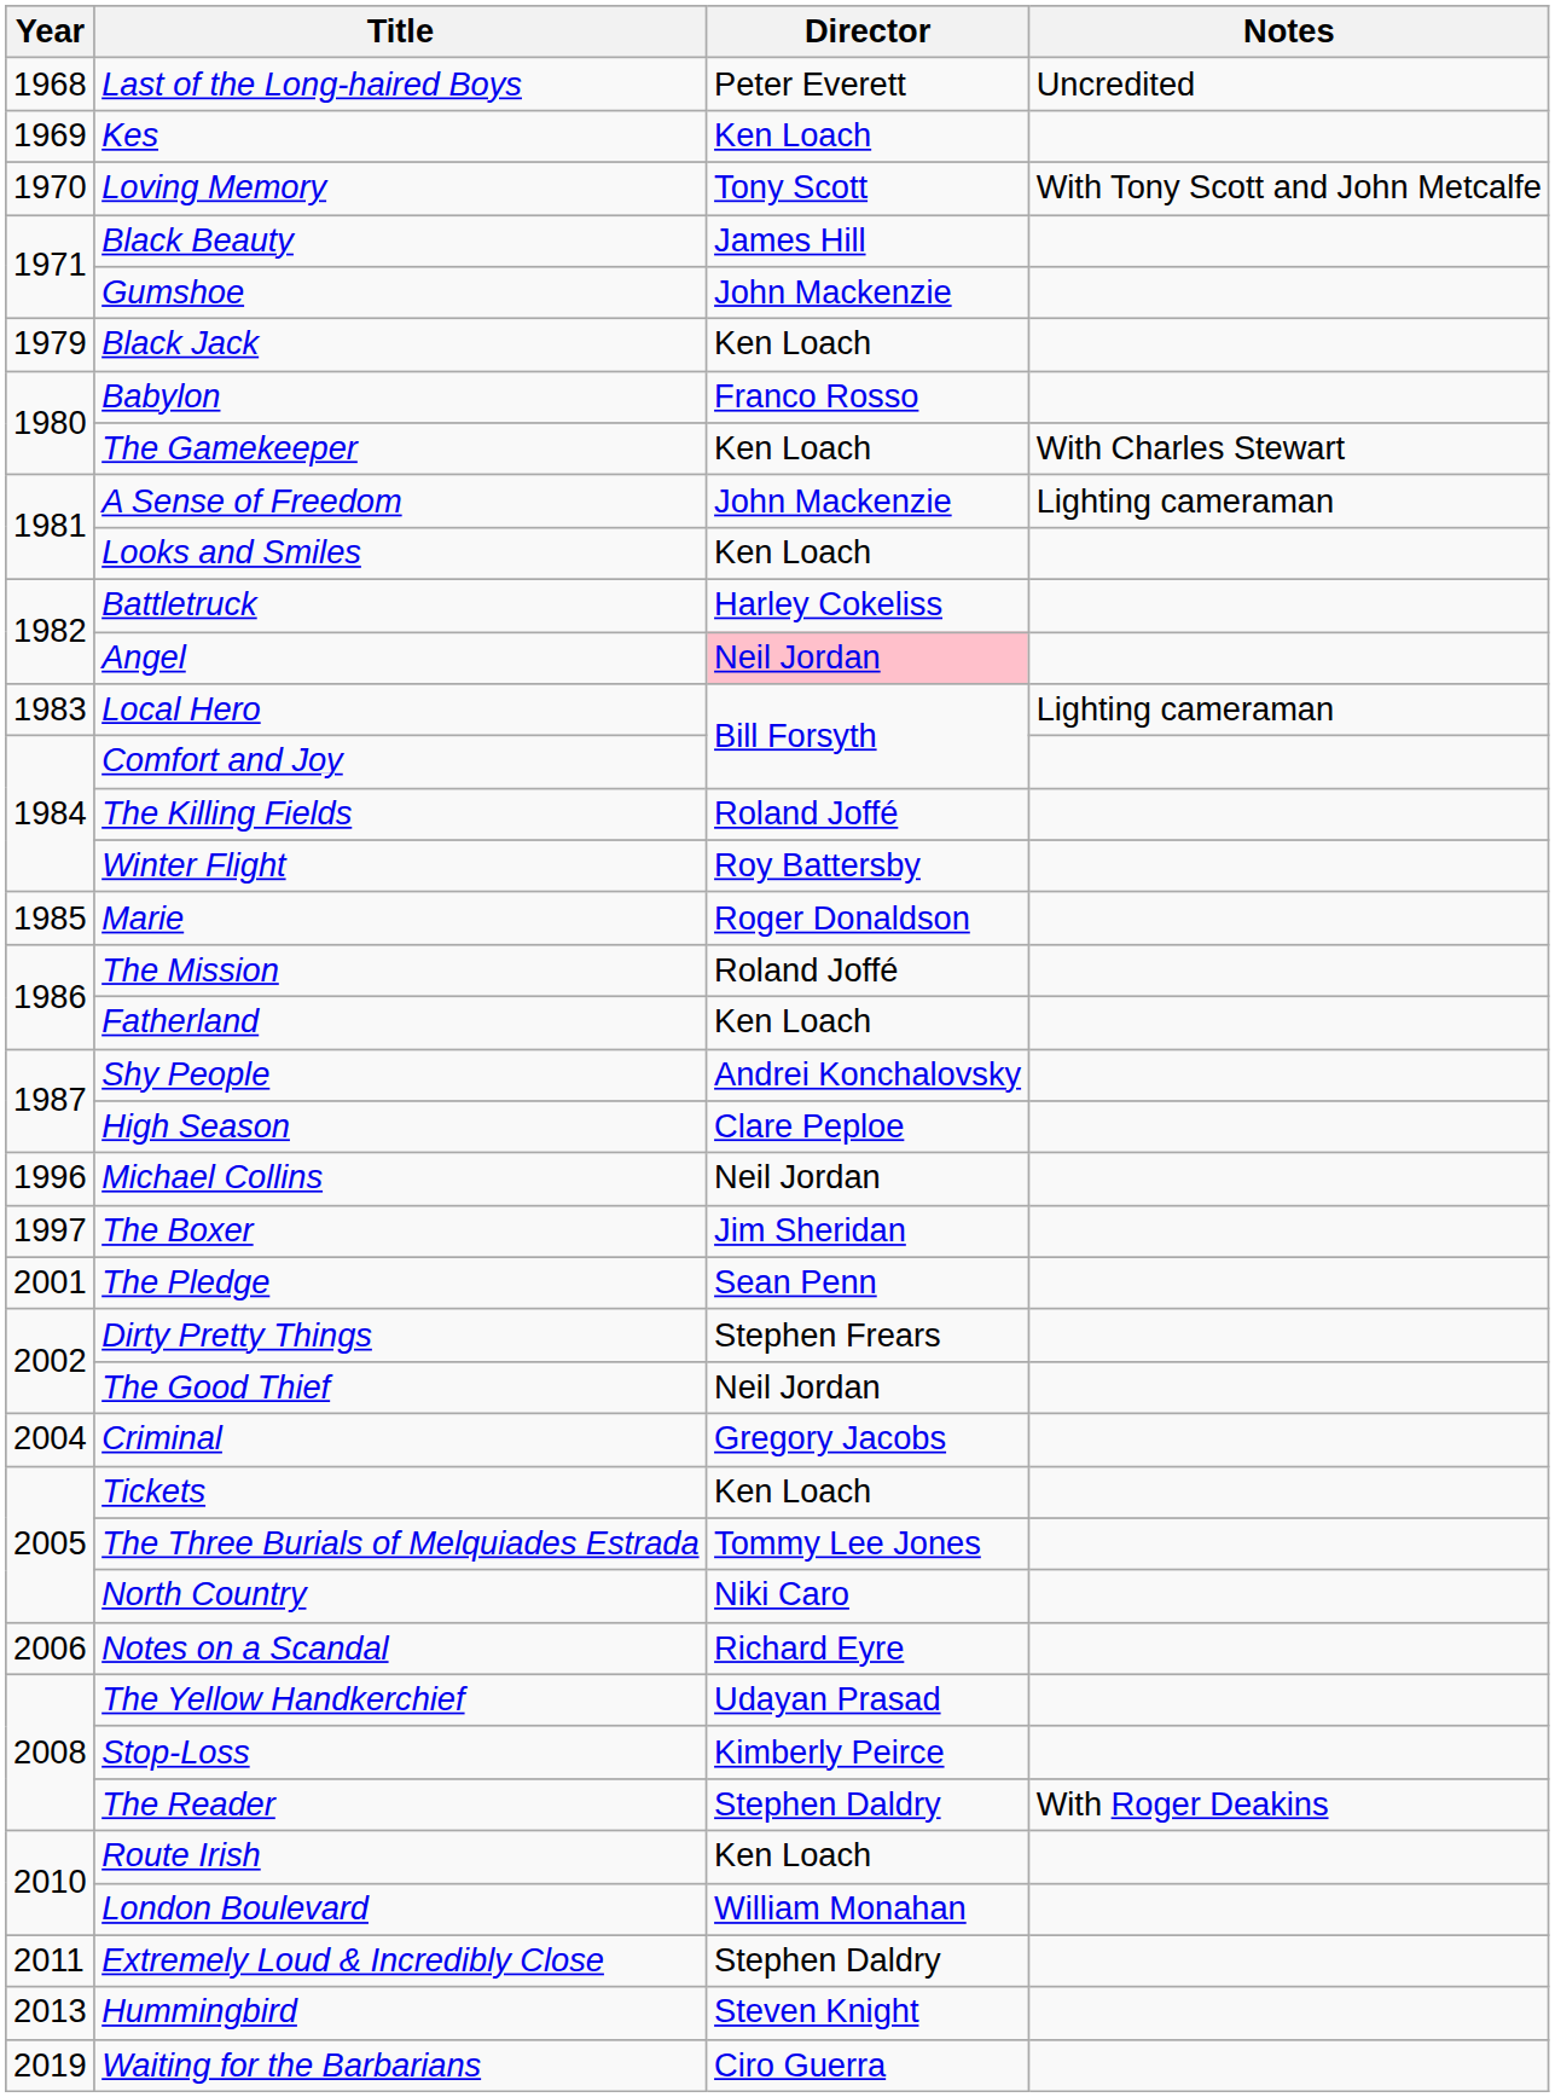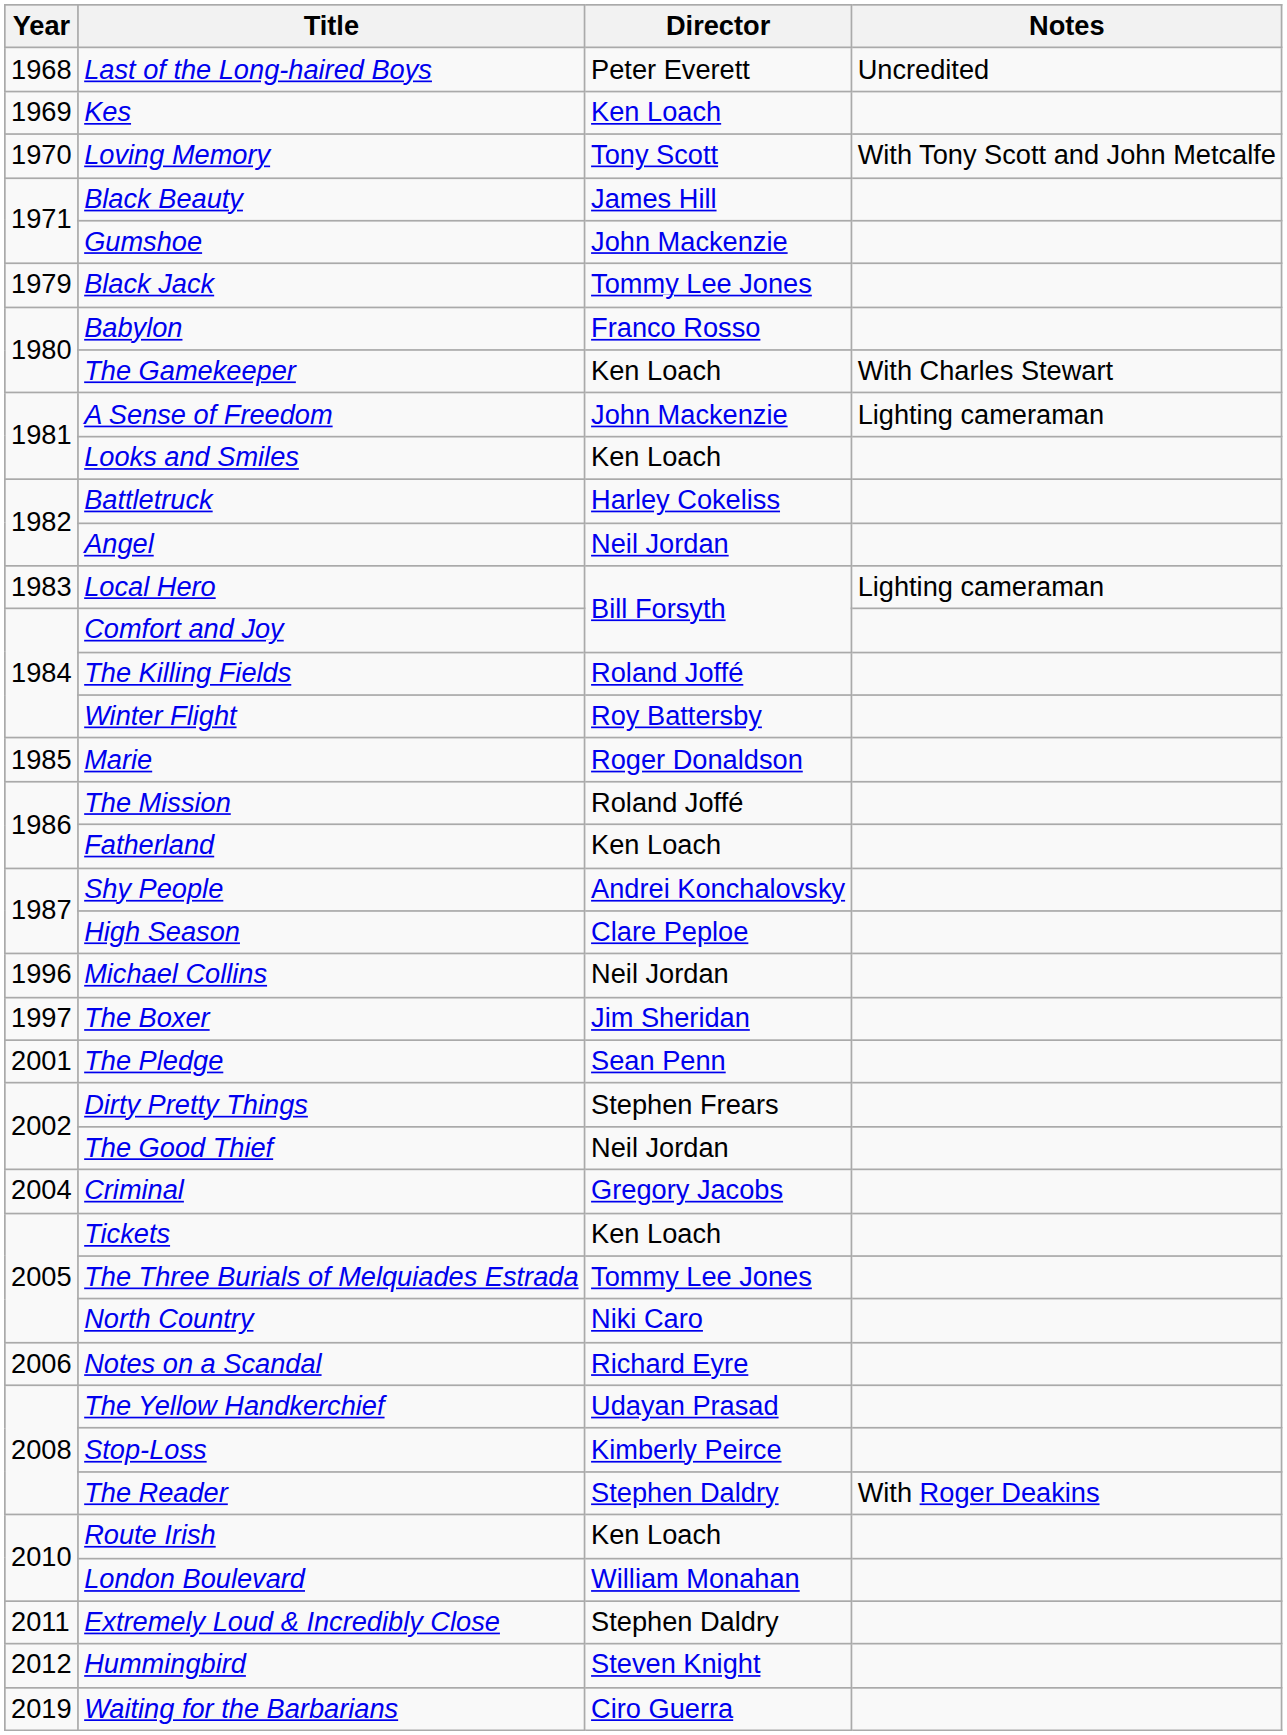 <table class="wikitable">
 <tr>
 <th>Year</th>
 <th>Title</th>
 <th>Director</th>
 <th>Notes</th>
 </tr>
 <tr>
 <td>1968</td>
 <td><em><a href='#'>Last of the Long-haired Boys</a></em></td>
 <td>Peter Everett</td>
 <td>Uncredited</td>
 </tr>
 <tr>
 <td>1969</td>
 <td><em><a href='#'>Kes</a></em></td>
 <td><a href='#'>Ken Loach</a></td>
 <td></td>
 </tr>
 <tr>
 <td>1970</td>
 <td><em><a href='#'>Loving Memory</a></em></td>
 <td><a href='#'>Tony Scott</a></td>
 <td>With Tony Scott and John Metcalfe</td>
 </tr>
 <tr>
 <td rowspan=2>1971</td>
 <td><em><a href='#'>Black Beauty</a></em></td>
 <td><a href='#'>James Hill</a></td>
 <td></td>
 </tr>
 <tr>
 <td><em><a href='#'>Gumshoe</a></em></td>
 <td><a href='#'>John Mackenzie</a></td>
 <td></td>
 </tr>
 <tr>
 <td>1979</td>
 <td><em><a href='#'>Black Jack</a></em></td>
-<td>Ken Loach</td>
+<td><a href='#'>Tommy Lee Jones</a></td>
 <td></td>
 </tr>
 <tr>
 <td rowspan=2>1980</td>
 <td><em><a href='#'>Babylon</a></em></td>
 <td><a href='#'>Franco Rosso</a></td>
 <td></td>
 </tr>
 <tr>
 <td><em><a href='#'>The Gamekeeper</a></em></td>
 <td>Ken Loach</td>
 <td>With Charles Stewart</td>
 </tr>
 <tr>
 <td rowspan=2>1981</td>
 <td><em><a href='#'>A Sense of Freedom</a></em></td>
 <td><a href='#'>John Mackenzie</a></td>
 <td>Lighting cameraman</td>
 </tr>
 <tr>
 <td><em><a href='#'>Looks and Smiles</a></em></td>
 <td>Ken Loach</td>
 <td></td>
 </tr>
 <tr>
 <td rowspan=2>1982</td>
 <td><em><a href='#'>Battletruck</a></em></td>
 <td><a href='#'>Harley Cokeliss</a></td>
 <td></td>
 </tr>
 <tr>
 <td><em><a href='#'>Angel</a></em></td>
-<td style="background: pink;"><a href='#'>Neil Jordan</a></td>
+<td><a href='#'>Neil Jordan</a></td>
 <td></td>
 </tr>
 <tr>
 <td>1983</td>
 <td><em><a href='#'>Local Hero</a></em></td>
 <td rowspan=2><a href='#'>Bill Forsyth</a></td>
 <td>Lighting cameraman</td>
 </tr>
 <tr>
 <td rowspan=3>1984</td>
 <td><em><a href='#'>Comfort and Joy</a></em></td>
 <td></td>
 </tr>
 <tr>
 <td><em><a href='#'>The Killing Fields</a></em></td>
 <td><a href='#'>Roland Joffé</a></td>
 <td></td>
 </tr>
 <tr>
 <td><em><a href='#'>Winter Flight</a></em></td>
 <td><a href='#'>Roy Battersby</a></td>
 <td></td>
 </tr>
 <tr>
 <td>1985</td>
 <td><em><a href='#'>Marie</a></em></td>
 <td><a href='#'>Roger Donaldson</a></td>
 <td></td>
 </tr>
 <tr>
 <td rowspan=2>1986</td>
 <td><em><a href='#'>The Mission</a></em></td>
 <td>Roland Joffé</td>
 <td></td>
 </tr>
 <tr>
 <td><em><a href='#'>Fatherland</a></em></td>
 <td>Ken Loach</td>
 <td></td>
 </tr>
 <tr>
 <td rowspan=2>1987</td>
 <td><em><a href='#'>Shy People</a></em></td>
 <td><a href='#'>Andrei Konchalovsky</a></td>
 <td></td>
 </tr>
 <tr>
 <td><em><a href='#'>High Season</a></em></td>
 <td><a href='#'>Clare Peploe</a></td>
 <td></td>
 </tr>
 <tr>
 <td>1996</td>
 <td><em><a href='#'>Michael Collins</a></em></td>
 <td>Neil Jordan</td>
 <td></td>
 </tr>
 <tr>
 <td>1997</td>
 <td><em><a href='#'>The Boxer</a></em></td>
 <td><a href='#'>Jim Sheridan</a></td>
 <td></td>
 </tr>
 <tr>
 <td>2001</td>
 <td><em><a href='#'>The Pledge</a></em></td>
 <td><a href='#'>Sean Penn</a></td>
 <td></td>
 </tr>
 <tr>
 <td rowspan=2>2002</td>
 <td><em><a href='#'>Dirty Pretty Things</a></em></td>
 <td>Stephen Frears</td>
 <td></td>
 </tr>
 <tr>
 <td><em><a href='#'>The Good Thief</a></em></td>
 <td>Neil Jordan</td>
 <td></td>
 </tr>
 <tr>
 <td>2004</td>
 <td><em><a href='#'>Criminal</a></em></td>
 <td><a href='#'>Gregory Jacobs</a></td>
 <td></td>
 </tr>
 <tr>
 <td rowspan=3>2005</td>
 <td><em><a href='#'>Tickets</a></em></td>
 <td>Ken Loach</td>
 <td></td>
 </tr>
 <tr>
 <td><em><a href='#'>The Three Burials of Melquiades Estrada</a></em></td>
 <td><a href='#'>Tommy Lee Jones</a></td>
 <td></td>
 </tr>
 <tr>
 <td><em><a href='#'>North Country</a></em></td>
 <td><a href='#'>Niki Caro</a></td>
 <td></td>
 </tr>
 <tr>
 <td>2006</td>
 <td><em><a href='#'>Notes on a Scandal</a></em></td>
 <td><a href='#'>Richard Eyre</a></td>
 <td></td>
 </tr>
 <tr>
 <td rowspan=3>2008</td>
 <td><em><a href='#'>The Yellow Handkerchief</a></em></td>
 <td><a href='#'>Udayan Prasad</a></td>
 <td></td>
 </tr>
 <tr>
 <td><em><a href='#'>Stop-Loss</a></em></td>
 <td><a href='#'>Kimberly Peirce</a></td>
 <td></td>
 </tr>
 <tr>
 <td><em><a href='#'>The Reader</a></em></td>
 <td><a href='#'>Stephen Daldry</a></td>
 <td>With <a href='#'>Roger Deakins</a></td>
 </tr>
 <tr>
 <td rowspan=2>2010</td>
 <td><em><a href='#'>Route Irish</a></em></td>
 <td>Ken Loach</td>
 <td></td>
 </tr>
 <tr>
 <td><em><a href='#'>London Boulevard</a></em></td>
 <td><a href='#'>William Monahan</a></td>
 <td></td>
 </tr>
 <tr>
 <td>2011</td>
 <td><em><a href='#'>Extremely Loud & Incredibly Close</a></em></td>
 <td>Stephen Daldry</td>
 <td></td>
 </tr>
 <tr>
-<td>2013</td>
+<td>2012</td>
 <td><em><a href='#'>Hummingbird</a></em></td>
 <td><a href='#'>Steven Knight</a></td>
 <td></td>
 </tr>
 <tr>
 <td>2019</td>
 <td><em><a href='#'>Waiting for the Barbarians</a></em></td>
 <td><a href='#'>Ciro Guerra</a></td>
 <td></td>
 </tr>
 </table>
